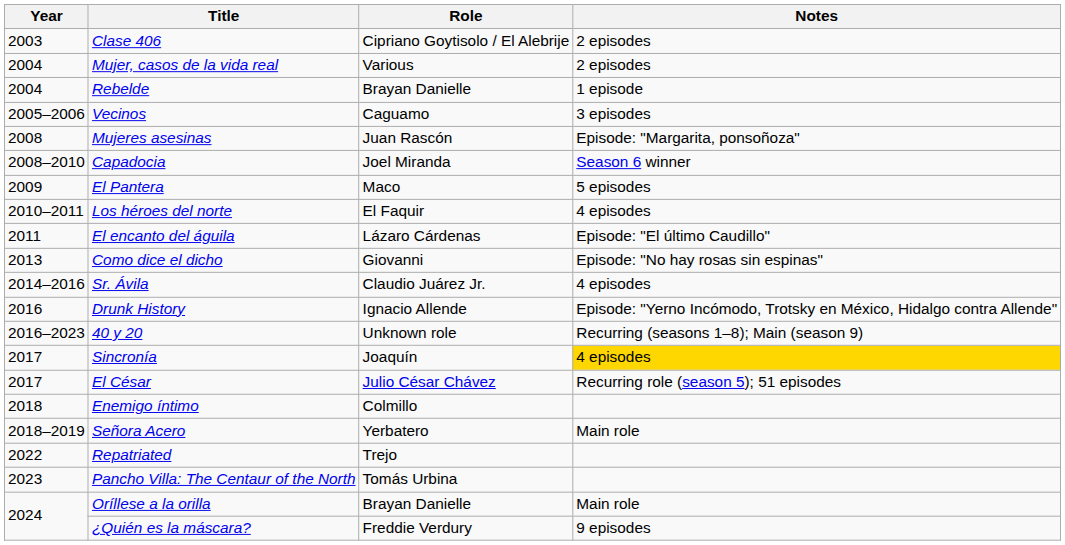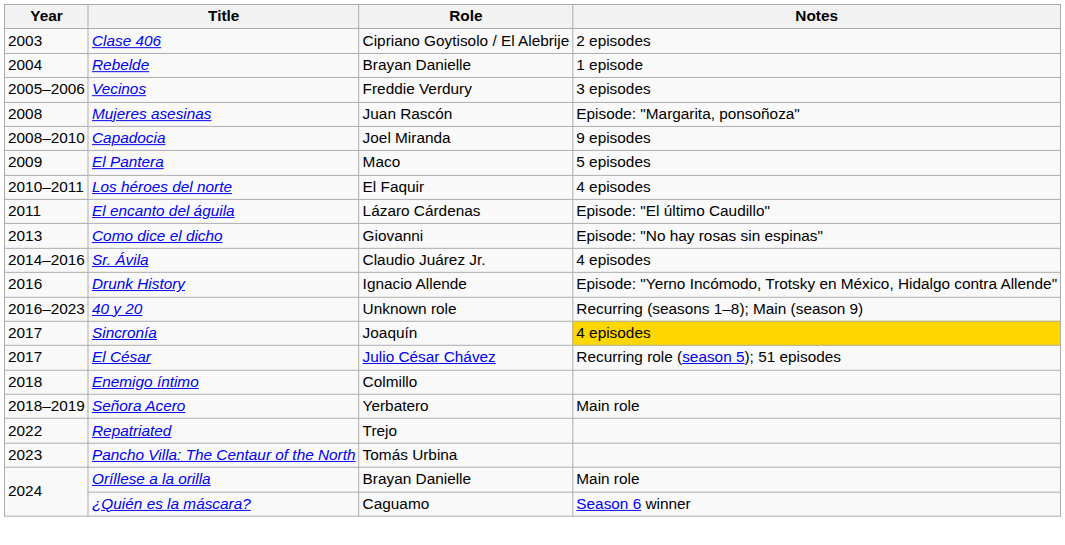 <table class="wikitable sortable">
 <tr>
 <th>Year</th>
 <th>Title</th>
 <th>Role</th>
 <th class="unsortable">Notes</th>
 </tr>
 <tr>
 <td>2003</td>
 <td><em><a href='#'>Clase 406</a></em></td>
 <td>Cipriano Goytisolo / El Alebrije</td>
 <td>2 episodes</td>
 </tr>
 <tr>
 <td>2004</td>
-<td><em><a href='#'>Mujer, casos de la vida real</a></em></td>
-<td>Various</td>
-<td>2 episodes</td>
-</tr>
-<tr>
-<td>2004</td>
 <td><em><a href='#'>Rebelde</a></em></td>
 <td>Brayan Danielle</td>
 <td>1 episode</td>
 </tr>
 <tr>
 <td>2005–2006</td>
 <td><em><a href='#'>Vecinos</a></em></td>
-<td>Caguamo</td>
+<td>Freddie Verdury</td>
 <td>3 episodes</td>
 </tr>
 <tr>
 <td>2008</td>
 <td><em><a href='#'>Mujeres asesinas</a></em></td>
 <td>Juan Rascón</td>
 <td>Episode: "Margarita, ponsoñoza"</td>
 </tr>
 <tr>
 <td>2008–2010</td>
 <td><em><a href='#'>Capadocia</a></em></td>
 <td>Joel Miranda</td>
-<td><a href='#'>Season 6</a> winner</td>
+<td>9 episodes</td>
 </tr>
 <tr>
 <td>2009</td>
 <td><em><a href='#'>El Pantera</a></em></td>
 <td>Maco</td>
 <td>5 episodes</td>
 </tr>
 <tr>
 <td>2010–2011</td>
 <td><em><a href='#'>Los héroes del norte</a></em></td>
 <td>El Faquir</td>
 <td>4 episodes</td>
 </tr>
 <tr>
 <td>2011</td>
 <td><em><a href='#'>El encanto del águila</a></em></td>
 <td>Lázaro Cárdenas</td>
 <td>Episode: "El último Caudillo"</td>
 </tr>
 <tr>
 <td>2013</td>
 <td><em><a href='#'>Como dice el dicho</a></em></td>
 <td>Giovanni</td>
 <td>Episode: "No hay rosas sin espinas"</td>
 </tr>
 <tr>
 <td>2014–2016</td>
 <td><em><a href='#'>Sr. Ávila</a></em></td>
 <td>Claudio Juárez Jr.</td>
 <td>4 episodes</td>
 </tr>
 <tr>
 <td>2016</td>
 <td><em><a href='#'>Drunk History</a></em></td>
 <td>Ignacio Allende</td>
 <td>Episode: "Yerno Incómodo, Trotsky en México, Hidalgo contra Allende"</td>
 </tr>
 <tr>
 <td>2016–2023</td>
 <td><em><a href='#'>40 y 20</a></em></td>
 <td>Unknown role</td>
 <td>Recurring (seasons 1–8); Main (season 9)</td>
 </tr>
 <tr>
 <td>2017</td>
 <td><em><a href='#'>Sincronía</a></em></td>
 <td>Joaquín</td>
 <td style="background: gold;">4 episodes</td>
 </tr>
 <tr>
 <td>2017</td>
 <td><em><a href='#'>El César</a></em></td>
 <td><a href='#'>Julio César Chávez</a></td>
 <td>Recurring role (<a href='#'>season 5</a>); 51 episodes</td>
 </tr>
 <tr>
 <td>2018</td>
 <td><em><a href='#'>Enemigo íntimo</a></em></td>
 <td>Colmillo</td>
 <td></td>
 </tr>
 <tr>
 <td>2018–2019</td>
 <td><em><a href='#'>Señora Acero</a></em></td>
 <td>Yerbatero</td>
 <td>Main role</td>
 </tr>
 <tr>
 <td>2022</td>
 <td><em><a href='#'>Repatriated</a></em></td>
 <td>Trejo</td>
 <td></td>
 </tr>
 <tr>
 <td>2023</td>
 <td><em><a href='#'>Pancho Villa: The Centaur of the North</a></em></td>
 <td>Tomás Urbina</td>
 <td></td>
 </tr>
 <tr>
 <td rowspan=2>2024</td>
 <td><em><a href='#'>Oríllese a la orilla</a></em></td>
 <td>Brayan Danielle</td>
 <td>Main role</td>
 </tr>
 <tr>
 <td><em><a href='#'>¿Quién es la máscara?</a></em></td>
-<td>Freddie Verdury</td>
-<td>9 episodes</td>
+<td>Caguamo</td>
+<td><a href='#'>Season 6</a> winner</td>
 </tr>
 </table>
